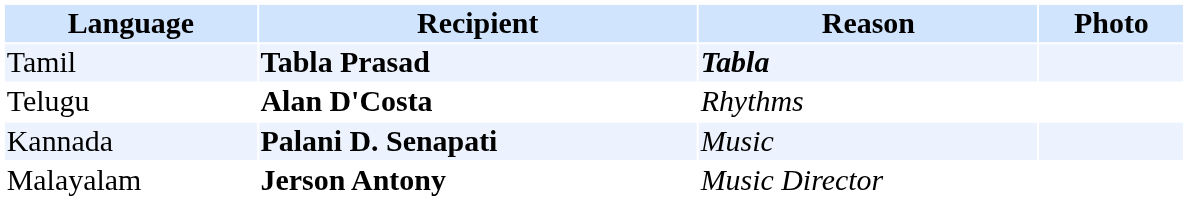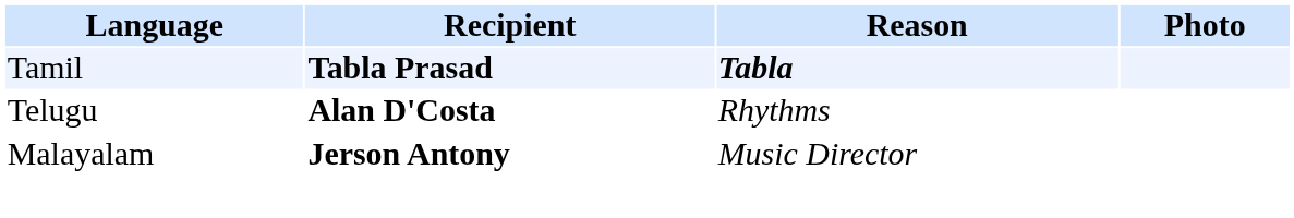 <table cellspacing="1" cellpadding="1" border="0" style="width:50%;">
 <tr style="background:#d1e4fd;">
 <th>Language</th>
 <th>Recipient</th>
 <th>Reason</th>
 <th>Photo</th>
 </tr>
 <tr style="background:#edf3fe;">
 <td>Tamil</td>
 <td><strong>Tabla Prasad</strong></td>
 <td><strong><em>Tabla</em></strong></td>
 <td></td>
 </tr>
 <tr>
 <td>Telugu</td>
 <td><strong>Alan D'Costa</strong></td>
 <td><em>Rhythms</em></td>
 <td></td>
 </tr>
-<tr style="background:#edf3fe;">
-<td>Kannada</td>
-<td><strong>Palani D. Senapati</strong></td>
-<td><em>Music</em></td>
-<td></td>
-</tr>
 <tr>
 <td>Malayalam</td>
 <td><strong>Jerson Antony</strong></td>
 <td><em>Music Director</em></td>
 <td></td>
 </tr>
 </table>
